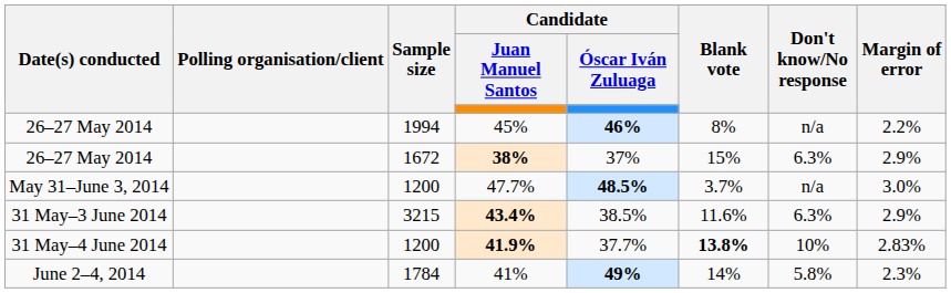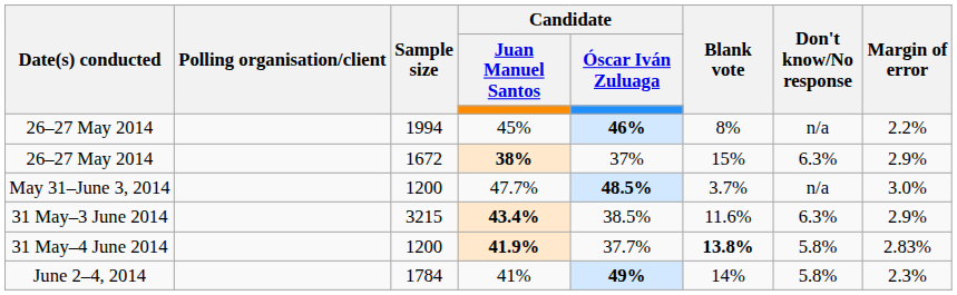 <table class=wikitable style=text-align:center;>
 <tr>
 <th rowspan=3>Date(s) conducted</th>
 <th rowspan=3>Polling organisation/client</th>
 <th rowspan=3, width=50>Sample size</th>
 <th colspan=2>Candidate</th>
 <th rowspan=3, width=70>Blank vote</th>
 <th rowspan=3, width=70>Don't know/No response</th>
 <th rowspan=3, width=70>Margin of error</th>
 </tr>
 <tr>
 <th width=90><a href='#'>Juan Manuel Santos</a></th>
 <th width=90><a href='#'>Óscar Iván Zuluaga</a></th>
 </tr>
 <tr>
 <th style="background:#FF8C00; width:50px;"></th>
 <th style="background:#1E90FF; width:50px;"></th>
 </tr>
 <tr>
 <td>26–27 May 2014</td>
 <td></td>
 <td>1994</td>
 <td>45%</td>
 <td style="background:#d2e8ff;"><strong>46%</strong></td>
 <td>8%</td>
 <td>n/a</td>
 <td>2.2%</td>
 </tr>
 <tr>
 <td>26–27 May 2014</td>
 <td></td>
 <td>1672</td>
 <td style="background:#ffe8cc;"><strong>38%</strong></td>
 <td>37%</td>
 <td>15%</td>
 <td>6.3%</td>
 <td>2.9%</td>
 </tr>
 <tr>
 <td>May 31–June 3, 2014</td>
 <td></td>
 <td>1200</td>
 <td>47.7%</td>
 <td style="background:#d2e8ff;"><strong>48.5%</strong></td>
 <td>3.7%</td>
 <td>n/a</td>
 <td>3.0%</td>
 </tr>
 <tr>
 <td>31 May–3 June 2014</td>
 <td></td>
 <td>3215</td>
 <td style="background:#ffe8cc;"><strong>43.4%</strong></td>
 <td>38.5%</td>
 <td>11.6%</td>
 <td>6.3%</td>
 <td>2.9%</td>
 </tr>
 <tr>
 <td>31 May–4 June 2014</td>
 <td></td>
 <td>1200</td>
 <td style="background:#ffe8cc;"><strong>41.9%</strong></td>
 <td>37.7%</td>
 <td><strong>13.8%</strong></td>
-<td>10%</td>
+<td>5.8%</td>
 <td>2.83%</td>
 </tr>
 <tr>
 <td>June 2–4, 2014</td>
 <td></td>
 <td>1784</td>
 <td>41%</td>
 <td style="background:#d2e8ff;"><strong>49%</strong></td>
 <td>14%</td>
 <td>5.8%</td>
 <td>2.3%</td>
 </tr>
 </table>
